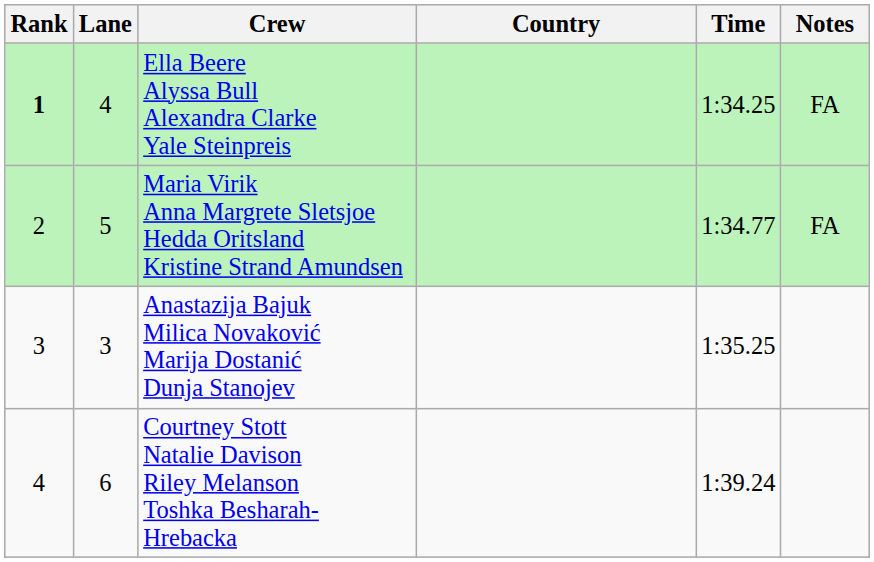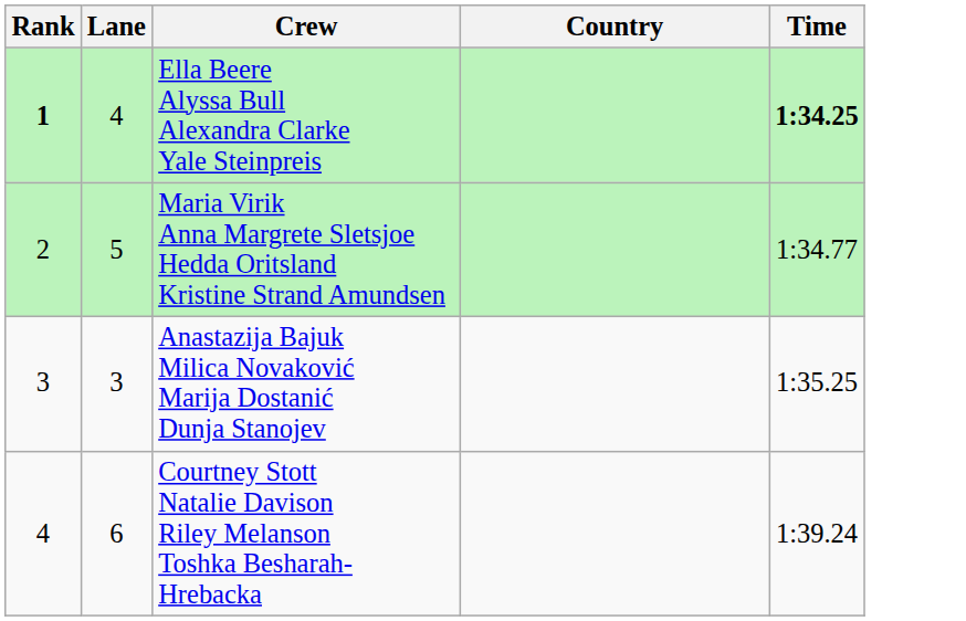 <table class="wikitable sortable" style="text-align:center;">
 <tr>
 <th width="30">Rank</th>
 <th width="30">Lane</th>
 <th width="175">Crew</th>
 <th width="175">Country</th>
 <th width="30">Time</th>
-<th width="50">Notes</th>
 </tr>
 <tr bgcolor=bbf3bb>
 <td><strong>1</strong></td>
 <td>4</td>
 <td align="left"><a href='#'>Ella Beere</a><br><a href='#'>Alyssa Bull</a><br><a href='#'>Alexandra Clarke</a><br><a href='#'>Yale Steinpreis</a></td>
 <td align="left"></td>
-<td>1:34.25</td>
-<td>FA</td>
+<td><strong>1:34.25</strong></td>
 </tr>
 <tr bgcolor=bbf3bb>
 <td>2</td>
 <td>5</td>
 <td align="left"><a href='#'>Maria Virik</a><br><a href='#'>Anna Margrete Sletsjoe</a><br><a href='#'>Hedda Oritsland</a><br><a href='#'>Kristine Strand Amundsen</a></td>
 <td align="left"></td>
 <td>1:34.77</td>
-<td>FA</td>
 </tr>
 <tr>
 <td>3</td>
 <td>3</td>
 <td align="left"><a href='#'>Anastazija Bajuk</a><br><a href='#'>Milica Novaković</a><br><a href='#'>Marija Dostanić</a><br><a href='#'>Dunja Stanojev</a></td>
 <td align="left"></td>
 <td>1:35.25</td>
-<td></td>
 </tr>
 <tr>
 <td>4</td>
 <td>6</td>
 <td align="left"><a href='#'>Courtney Stott</a><br><a href='#'>Natalie Davison</a><br><a href='#'>Riley Melanson</a><br><a href='#'>Toshka Besharah-Hrebacka</a></td>
 <td align="left"></td>
 <td>1:39.24</td>
-<td></td>
 </tr>
 </table>
